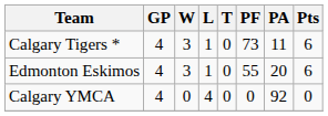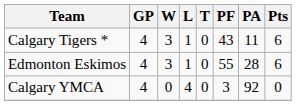 <table class="wikitable">
 <tr>
 <th>Team</th>
 <th>GP</th>
 <th>W</th>
 <th>L</th>
 <th>T</th>
 <th>PF</th>
 <th>PA</th>
 <th>Pts</th>
 </tr>
 <tr align="center">
 <td align="left">Calgary Tigers *</td>
 <td>4</td>
 <td>3</td>
 <td>1</td>
 <td>0</td>
-<td>73</td>
+<td>43</td>
 <td>11</td>
 <td>6</td>
 </tr>
 <tr align="center">
 <td align="left">Edmonton Eskimos</td>
 <td>4</td>
 <td>3</td>
 <td>1</td>
 <td>0</td>
 <td>55</td>
-<td>20</td>
+<td>28</td>
 <td>6</td>
 </tr>
 <tr align="center">
 <td align="left">Calgary YMCA</td>
 <td>4</td>
 <td>0</td>
 <td>4</td>
 <td>0</td>
-<td>0</td>
+<td>3</td>
 <td>92</td>
 <td>0</td>
 </tr>
 <tr align="center">
 </tr>
 </table>
